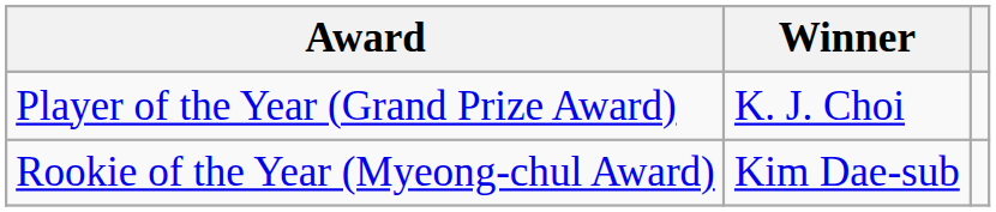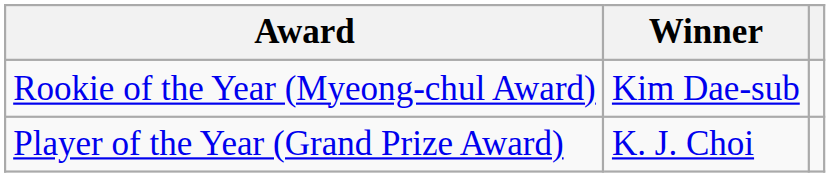 <table class="wikitable">
 <tr>
 <th>Award</th>
 <th>Winner</th>
 <th></th>
 </tr>
 <tr>
+<td><a href='#'>Rookie of the Year (Myeong-chul Award)</a></td>
+<td> <a href='#'>Kim Dae-sub</a></td>
+<td></td>
+</tr>
+<tr>
 <td><a href='#'>Player of the Year (Grand Prize Award)</a></td>
 <td> <a href='#'>K. J. Choi</a></td>
 <td></td>
 </tr>
-<tr>
-<td><a href='#'>Rookie of the Year (Myeong-chul Award)</a></td>
-<td> <a href='#'>Kim Dae-sub</a></td>
-<td></td>
-</tr>
 </table>
